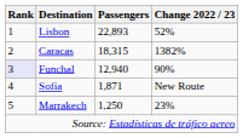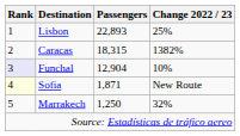 <table class="wikitable" style="font-size: 85%; width:align">
 <tr>
 <th>Rank</th>
 <th>Destination</th>
 <th>Passengers</th>
 <th>Change 2022 / 23</th>
 </tr>
 <tr>
 <td>1</td>
 <td> <a href='#'>Lisbon</a></td>
 <td>22,893</td>
-<td> 52%</td>
+<td> 25%</td>
 </tr>
 <tr>
 <td>2</td>
 <td> <a href='#'>Caracas</a></td>
 <td>18,315</td>
 <td> 1382%</td>
 </tr>
 <tr>
 <td style="background: lavender;">3</td>
 <td> <a href='#'>Funchal</a></td>
-<td>12,940</td>
-<td> 90%</td>
+<td>12,904</td>
+<td> 10%</td>
 </tr>
 <tr>
-<td>4</td>
+<td style="background: lightyellow;">4</td>
 <td> <a href='#'>Sofia</a></td>
 <td>1,871</td>
 <td> New Route</td>
 </tr>
 <tr>
 <td>5</td>
 <td> <a href='#'>Marrakech</a></td>
 <td>1,250</td>
-<td> 23%</td>
+<td> 32%</td>
 </tr>
 <tr>
 <td colspan="4" style="text-align:right;"><em>Source: <a href='#'>Estadísticas de tráfico aereo</a></em></td>
 </tr>
 </table>
